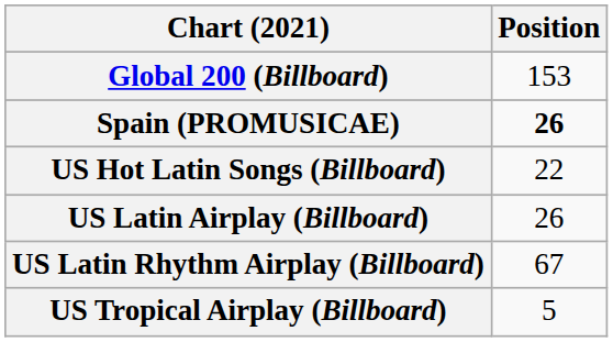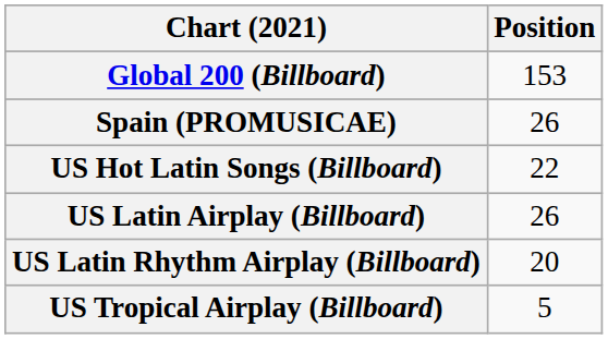 <table class="wikitable sortable plainrowheaders" style="text-align:center">
 <tr>
 <th scope="col">Chart (2021)</th>
 <th scope="col">Position</th>
 </tr>
 <tr>
 <th scope="row"><a href='#'>Global 200</a> (<em>Billboard</em>)</th>
 <td>153</td>
 </tr>
 <tr>
 <th scope="row">Spain (PROMUSICAE)</th>
-<td><strong>26</strong></td>
+<td>26</td>
 </tr>
 <tr>
 <th scope="row">US Hot Latin Songs (<em>Billboard</em>)</th>
 <td>22</td>
 </tr>
 <tr>
 <th scope="row">US Latin Airplay (<em>Billboard</em>)</th>
 <td>26</td>
 </tr>
 <tr>
 <th scope="row">US Latin Rhythm Airplay (<em>Billboard</em>)</th>
-<td>67</td>
+<td>20</td>
 </tr>
 <tr>
 <th scope="row">US Tropical Airplay (<em>Billboard</em>)</th>
 <td>5</td>
 </tr>
 </table>
